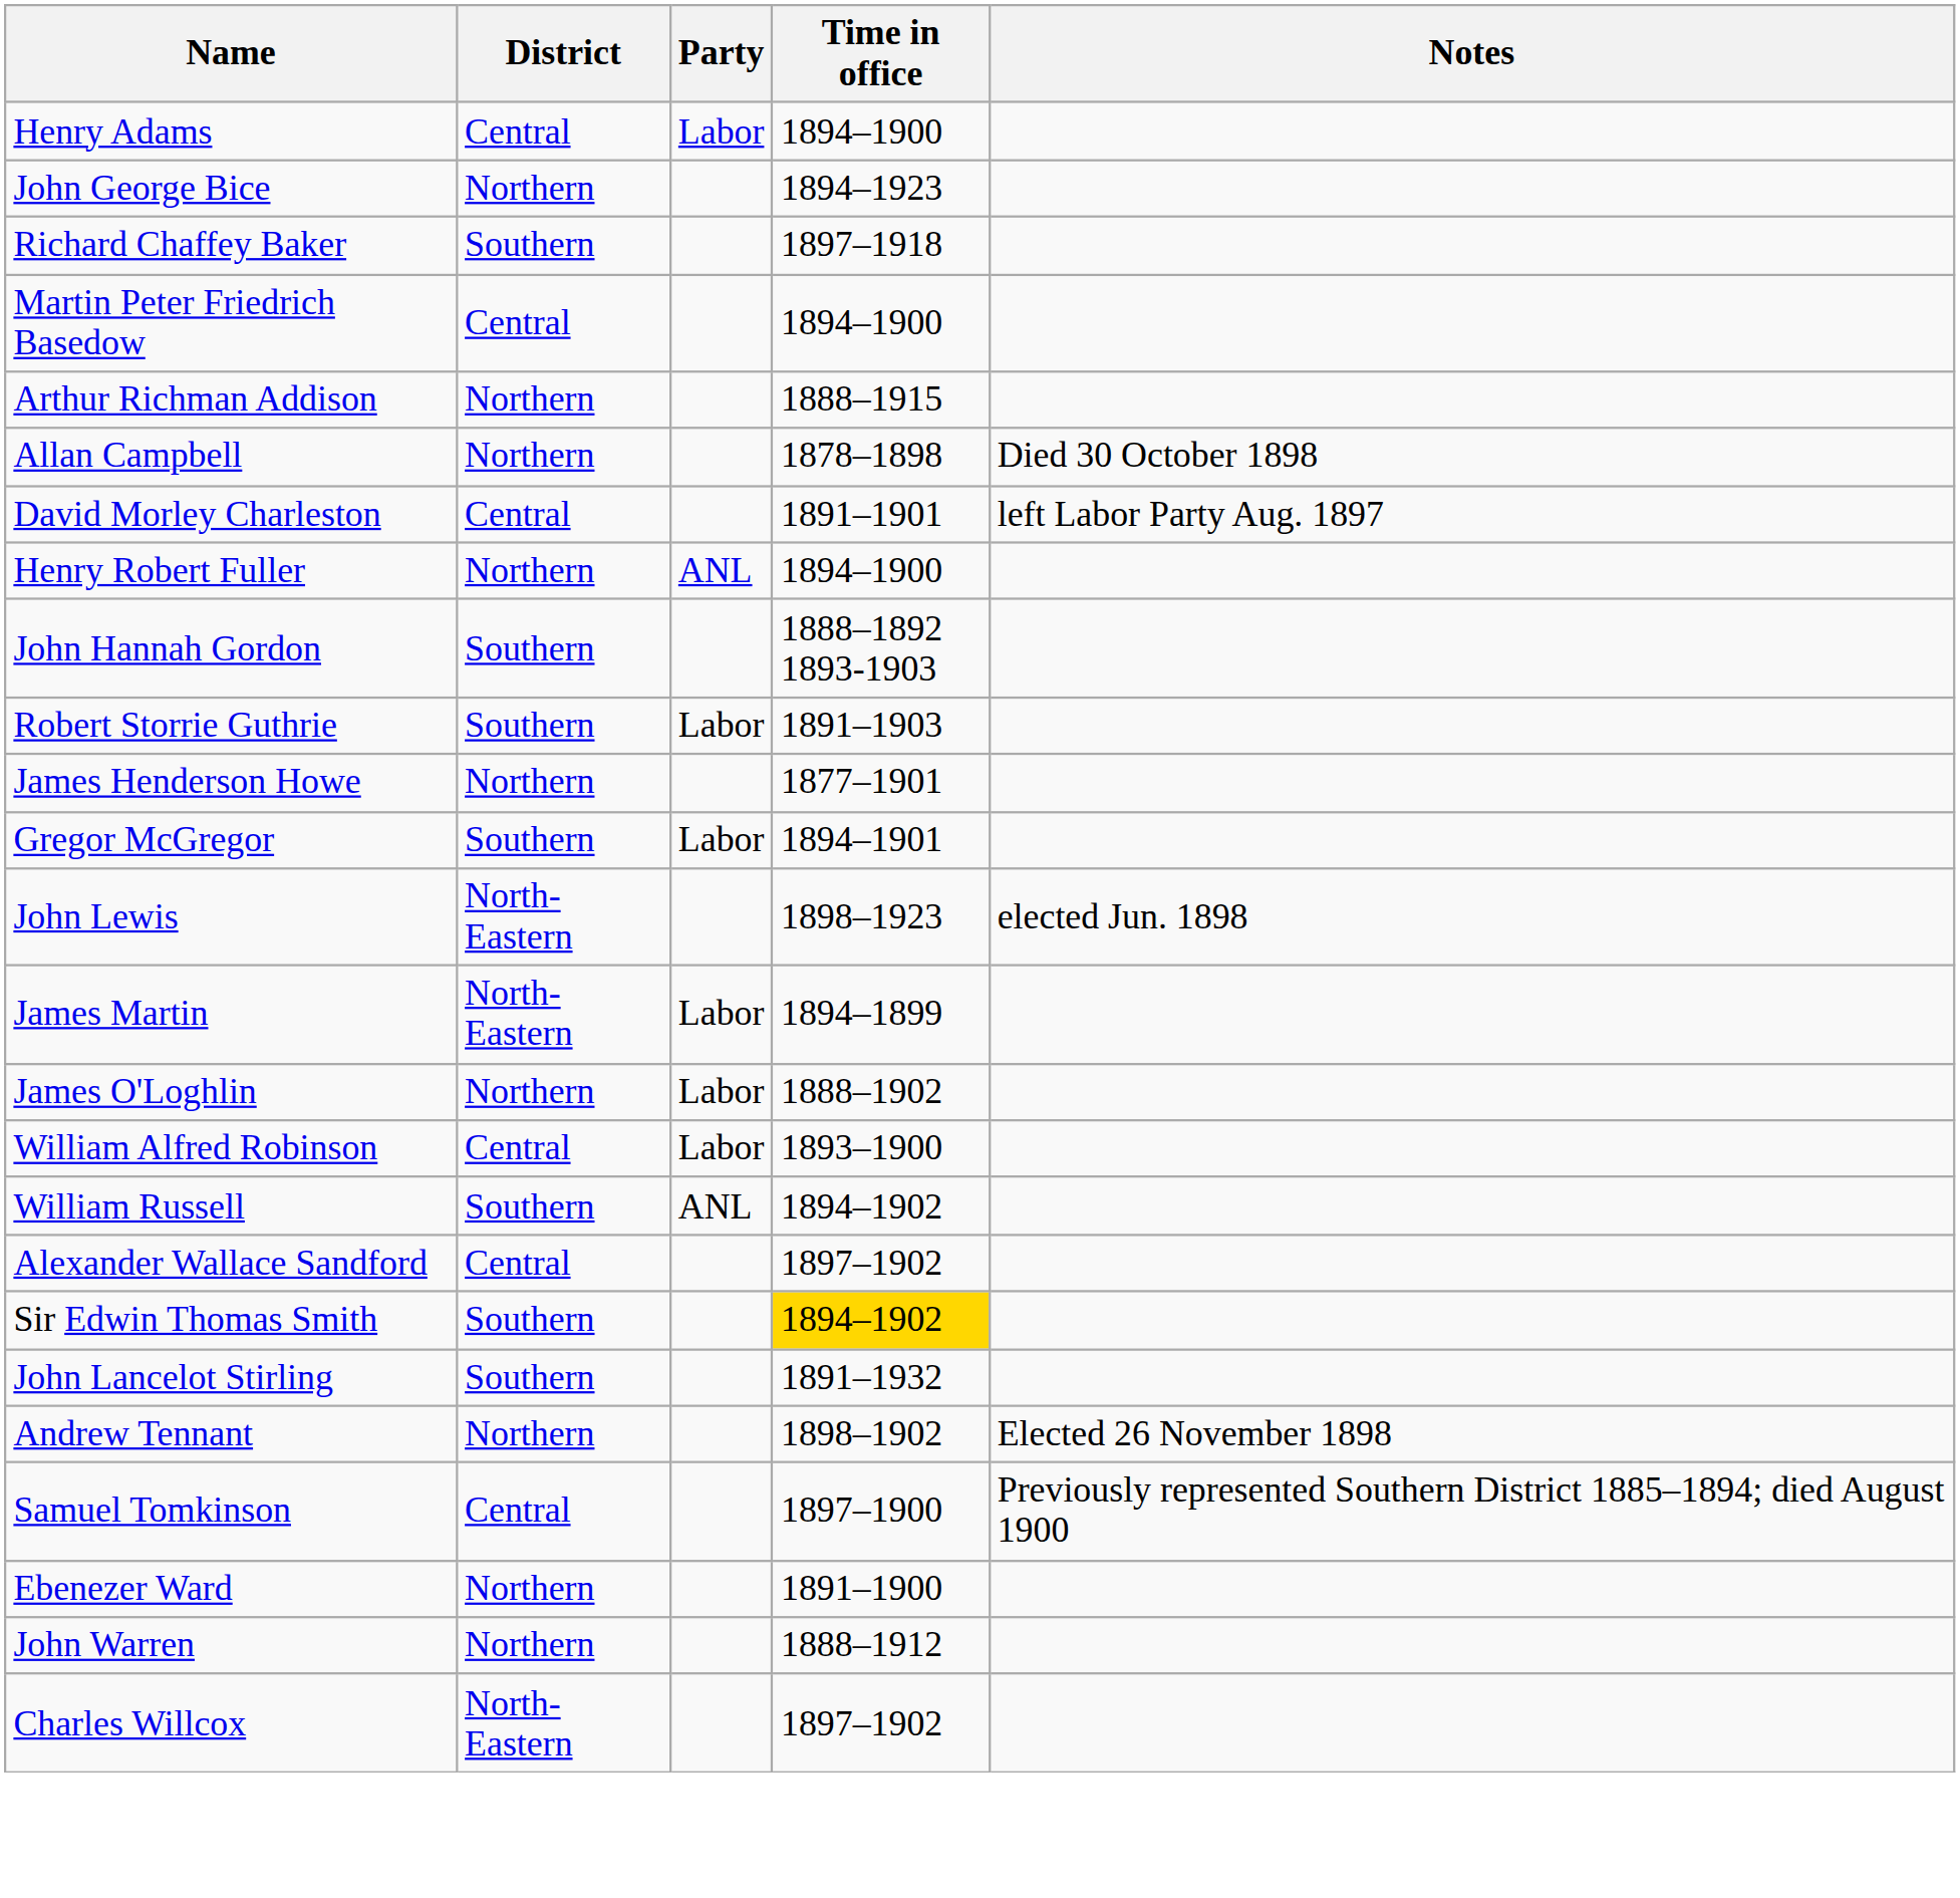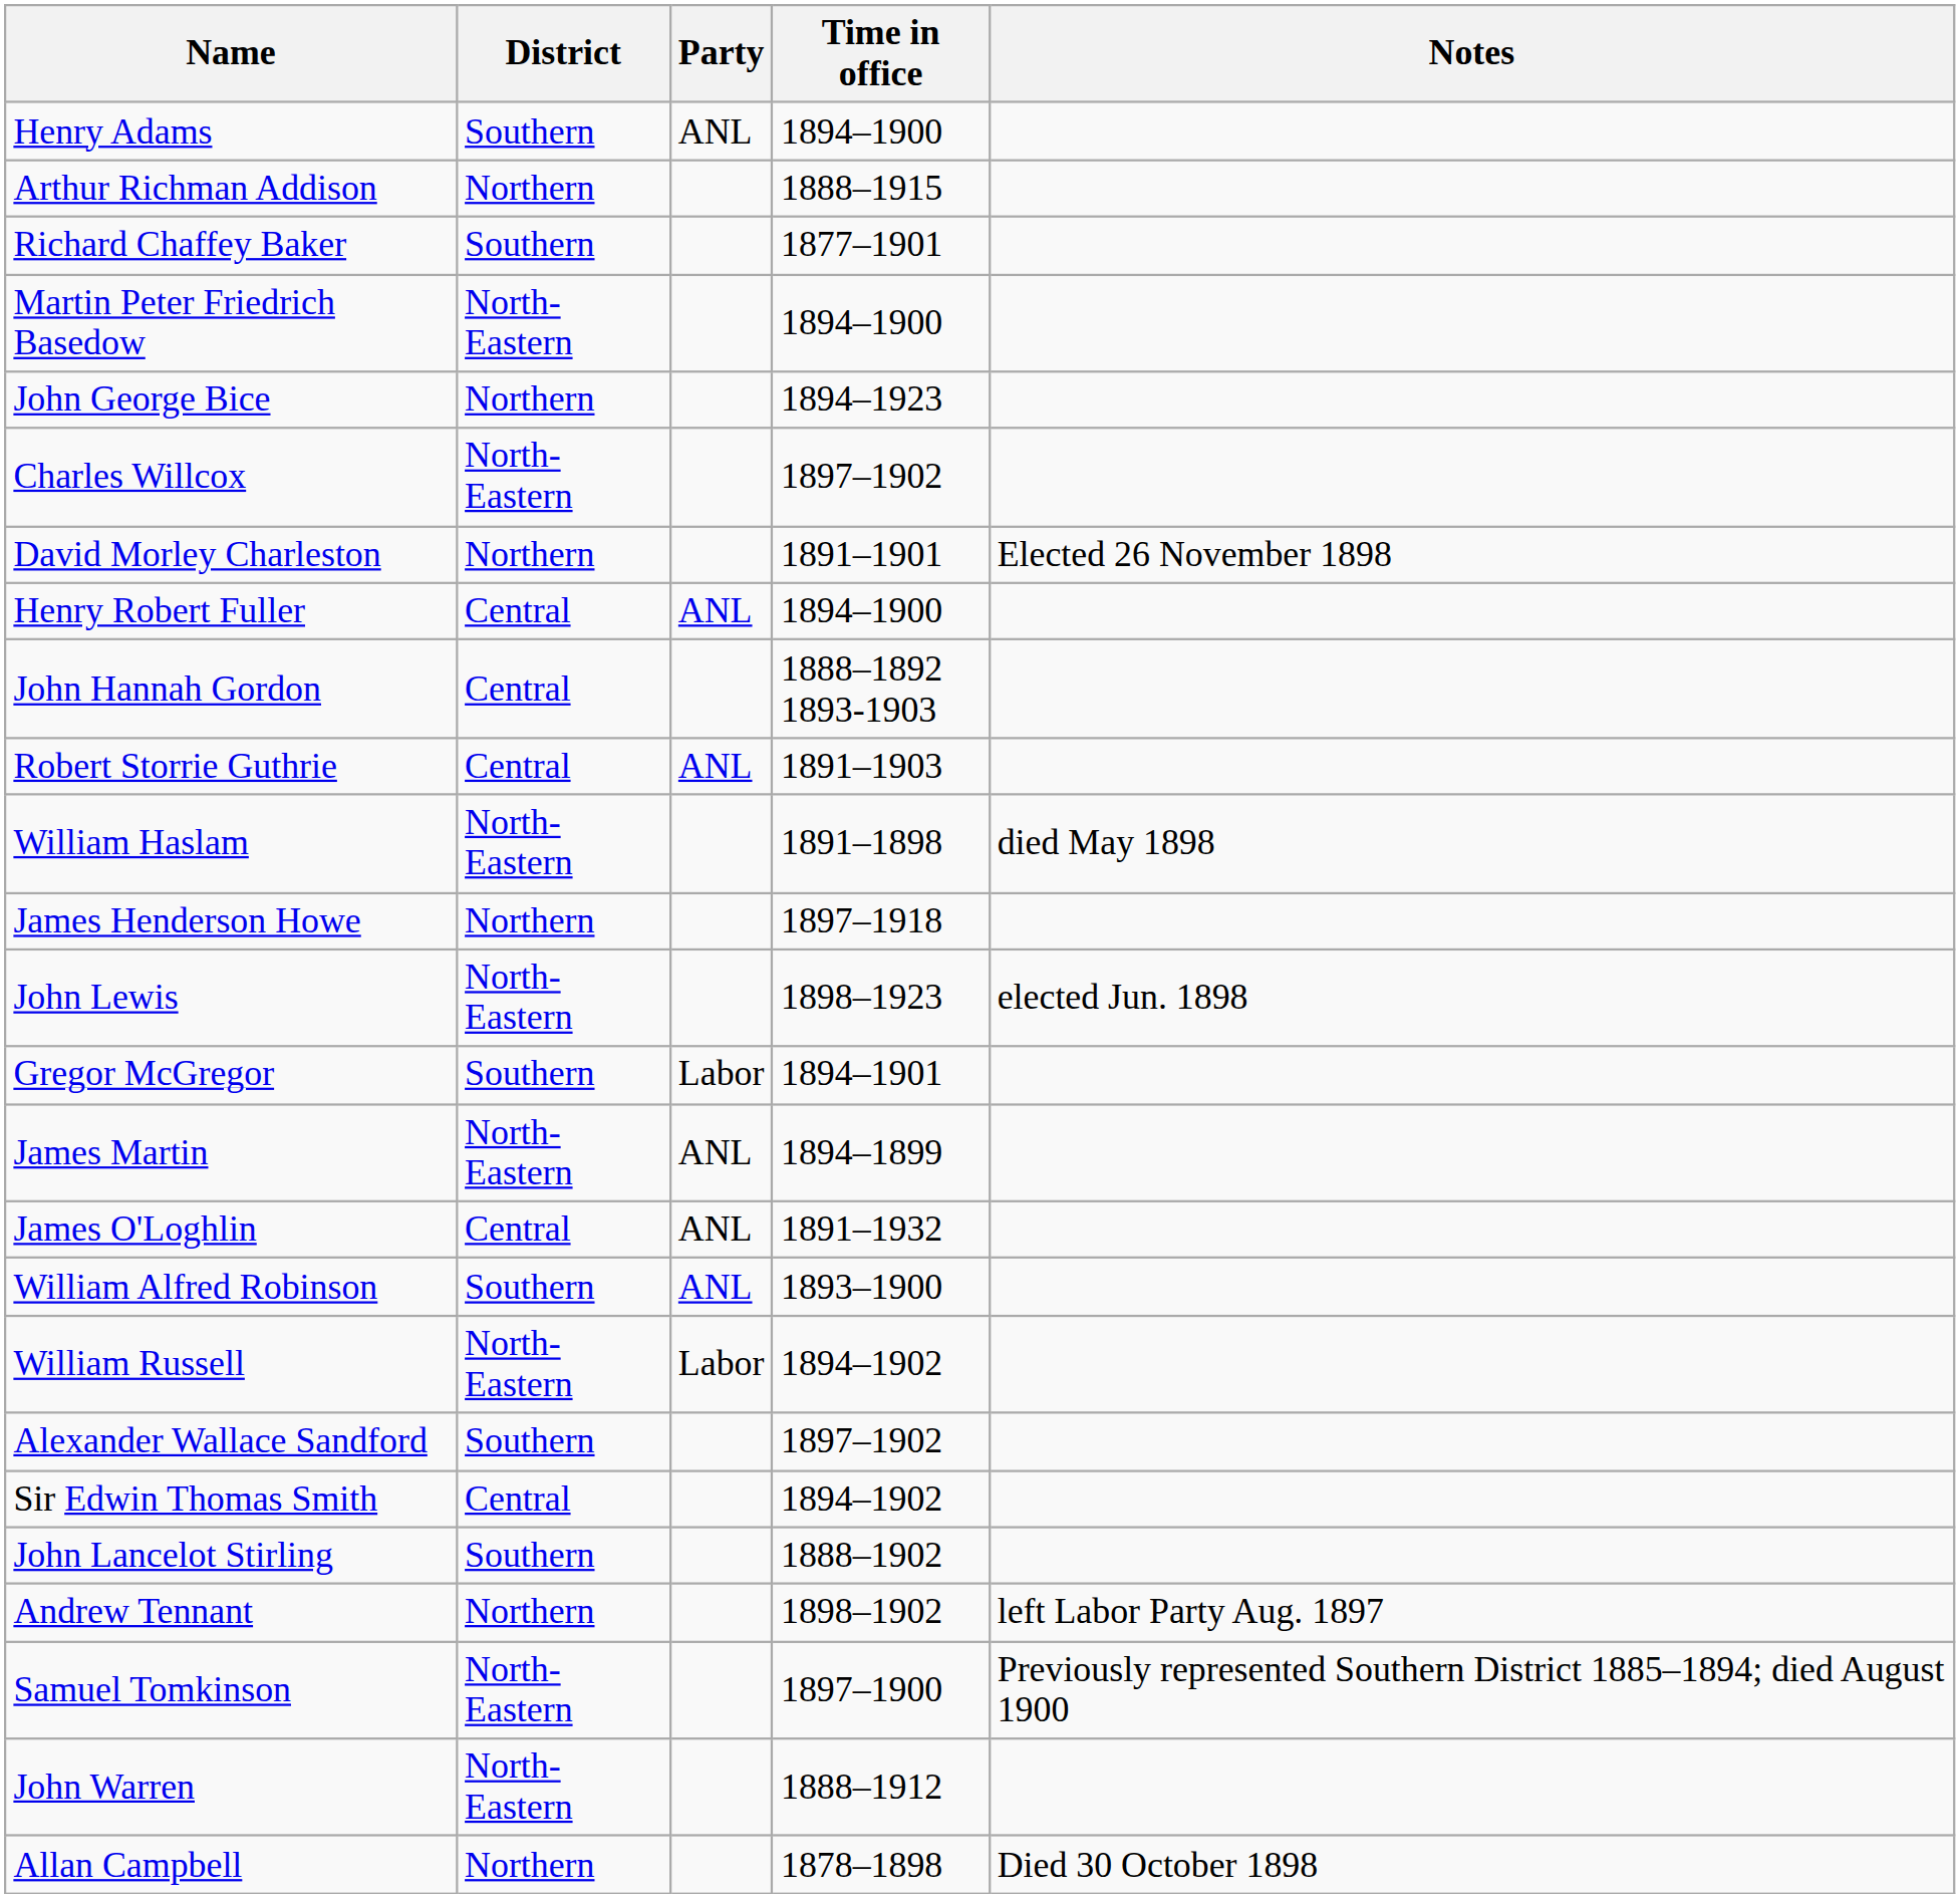 <table class="wikitable sortable">
 <tr>
 <th>Name</th>
 <th>District</th>
 <th>Party</th>
 <th>Time in office</th>
 <th>Notes</th>
 </tr>
 <tr>
 <td><a href='#'>Henry Adams</a></td>
-<td><a href='#'>Central</a></td>
-<td><a href='#'>Labor</a></td>
+<td><a href='#'>Southern</a></td>
+<td>ANL</td>
+<td>1894–1900</td>
+<td></td>
+</tr>
+<tr>
+<td><a href='#'>Arthur Richman Addison</a></td>
+<td><a href='#'>Northern</a></td>
+<td></td>
+<td>1888–1915</td>
+<td></td>
+</tr>
+<tr>
+<td><a href='#'>Richard Chaffey Baker</a></td>
+<td><a href='#'>Southern</a></td>
+<td></td>
+<td>1877–1901</td>
+<td></td>
+</tr>
+<tr>
+<td><a href='#'>Martin Peter Friedrich Basedow</a></td>
+<td><a href='#'>North-Eastern</a></td>
+<td></td>
 <td>1894–1900</td>
 <td></td>
 </tr>
 <tr>
 <td><a href='#'>John George Bice</a></td>
 <td><a href='#'>Northern</a></td>
 <td></td>
 <td>1894–1923</td>
 <td></td>
 </tr>
 <tr>
-<td><a href='#'>Richard Chaffey Baker</a></td>
-<td><a href='#'>Southern</a></td>
+<td><a href='#'>Charles Willcox</a></td>
+<td><a href='#'>North-Eastern</a></td>
 <td></td>
-<td>1897–1918</td>
+<td>1897–1902</td>
 <td></td>
 </tr>
 <tr>
-<td><a href='#'>Martin Peter Friedrich Basedow</a></td>
-<td><a href='#'>Central</a></td>
-<td></td>
-<td>1894–1900</td>
-<td></td>
-</tr>
-<tr>
-<td><a href='#'>Arthur Richman Addison</a></td>
+<td><a href='#'>David Morley Charleston</a></td>
 <td><a href='#'>Northern</a></td>
 <td></td>
-<td>1888–1915</td>
-<td></td>
-</tr>
-<tr>
-<td><a href='#'>Allan Campbell</a></td>
-<td><a href='#'>Northern</a></td>
-<td></td>
-<td>1878–1898</td>
-<td>Died 30 October 1898</td>
-</tr>
-<tr>
-<td><a href='#'>David Morley Charleston</a></td>
-<td><a href='#'>Central</a></td>
-<td></td>
 <td>1891–1901</td>
-<td>left Labor Party Aug. 1897</td>
+<td>Elected 26 November 1898</td>
 </tr>
 <tr>
 <td><a href='#'>Henry Robert Fuller</a></td>
-<td><a href='#'>Northern</a></td>
+<td><a href='#'>Central</a></td>
 <td><a href='#'>ANL</a></td>
 <td>1894–1900</td>
 <td></td>
 </tr>
 <tr>
 <td><a href='#'>John Hannah Gordon</a></td>
-<td><a href='#'>Southern</a></td>
+<td><a href='#'>Central</a></td>
 <td></td>
 <td>1888–1892<br>1893-1903</td>
 <td></td>
 </tr>
 <tr>
 <td><a href='#'>Robert Storrie Guthrie</a></td>
-<td><a href='#'>Southern</a></td>
-<td>Labor</td>
+<td><a href='#'>Central</a></td>
+<td><a href='#'>ANL</a></td>
 <td>1891–1903</td>
 <td></td>
+</tr>
+<tr>
+<td><a href='#'>William Haslam</a></td>
+<td><a href='#'>North-Eastern</a></td>
+<td></td>
+<td>1891–1898</td>
+<td>died May 1898</td>
 </tr>
 <tr>
 <td><a href='#'>James Henderson Howe</a></td>
 <td><a href='#'>Northern</a></td>
 <td></td>
-<td>1877–1901</td>
-<td></td>
-</tr>
-<tr>
-<td><a href='#'>Gregor McGregor</a></td>
-<td><a href='#'>Southern</a></td>
-<td>Labor</td>
-<td>1894–1901</td>
+<td>1897–1918</td>
 <td></td>
 </tr>
 <tr>
 <td><a href='#'>John Lewis</a></td>
 <td><a href='#'>North-Eastern</a></td>
 <td></td>
 <td>1898–1923</td>
 <td>elected Jun. 1898</td>
 </tr>
 <tr>
+<td><a href='#'>Gregor McGregor</a></td>
+<td><a href='#'>Southern</a></td>
+<td>Labor</td>
+<td>1894–1901</td>
+<td></td>
+</tr>
+<tr>
 <td><a href='#'>James Martin</a></td>
 <td><a href='#'>North-Eastern</a></td>
-<td>Labor</td>
+<td>ANL</td>
 <td>1894–1899</td>
 <td></td>
 </tr>
 <tr>
 <td><a href='#'>James O'Loghlin</a></td>
-<td><a href='#'>Northern</a></td>
-<td>Labor</td>
-<td>1888–1902</td>
+<td><a href='#'>Central</a></td>
+<td>ANL</td>
+<td>1891–1932</td>
 <td></td>
 </tr>
 <tr>
 <td><a href='#'>William Alfred Robinson</a></td>
-<td><a href='#'>Central</a></td>
-<td>Labor</td>
+<td><a href='#'>Southern</a></td>
+<td><a href='#'>ANL</a></td>
 <td>1893–1900</td>
 <td></td>
 </tr>
 <tr>
 <td><a href='#'>William Russell</a></td>
-<td><a href='#'>Southern</a></td>
-<td>ANL</td>
+<td><a href='#'>North-Eastern</a></td>
+<td>Labor</td>
 <td>1894–1902</td>
 <td></td>
 </tr>
 <tr>
 <td><a href='#'>Alexander Wallace Sandford</a></td>
-<td><a href='#'>Central</a></td>
+<td><a href='#'>Southern</a></td>
 <td></td>
 <td>1897–1902</td>
 <td></td>
 </tr>
 <tr>
 <td>Sir <a href='#'>Edwin Thomas Smith</a></td>
-<td><a href='#'>Southern</a></td>
+<td><a href='#'>Central</a></td>
 <td></td>
-<td style="background: gold;">1894–1902</td>
+<td>1894–1902</td>
 <td></td>
 </tr>
 <tr>
 <td><a href='#'>John Lancelot Stirling</a></td>
 <td><a href='#'>Southern</a></td>
 <td></td>
-<td>1891–1932</td>
+<td>1888–1902</td>
 <td></td>
 </tr>
 <tr>
 <td><a href='#'>Andrew Tennant</a></td>
 <td><a href='#'>Northern</a></td>
 <td></td>
 <td>1898–1902</td>
-<td>Elected 26 November 1898</td>
+<td>left Labor Party Aug. 1897</td>
 </tr>
 <tr>
 <td><a href='#'>Samuel Tomkinson</a></td>
-<td><a href='#'>Central</a></td>
+<td><a href='#'>North-Eastern</a></td>
 <td></td>
 <td>1897–1900</td>
 <td>Previously represented Southern District 1885–1894; died August 1900</td>
 </tr>
 <tr>
-<td><a href='#'>Ebenezer Ward</a></td>
-<td><a href='#'>Northern</a></td>
-<td></td>
-<td>1891–1900</td>
-<td></td>
-</tr>
-<tr>
 <td><a href='#'>John Warren</a></td>
-<td><a href='#'>Northern</a></td>
+<td><a href='#'>North-Eastern</a></td>
 <td></td>
 <td>1888–1912</td>
 <td></td>
 </tr>
 <tr>
-<td><a href='#'>Charles Willcox</a></td>
-<td><a href='#'>North-Eastern</a></td>
+<td><a href='#'>Allan Campbell</a></td>
+<td><a href='#'>Northern</a></td>
 <td></td>
-<td>1897–1902</td>
-<td></td>
+<td>1878–1898</td>
+<td>Died 30 October 1898</td>
 </tr>
 </table>
